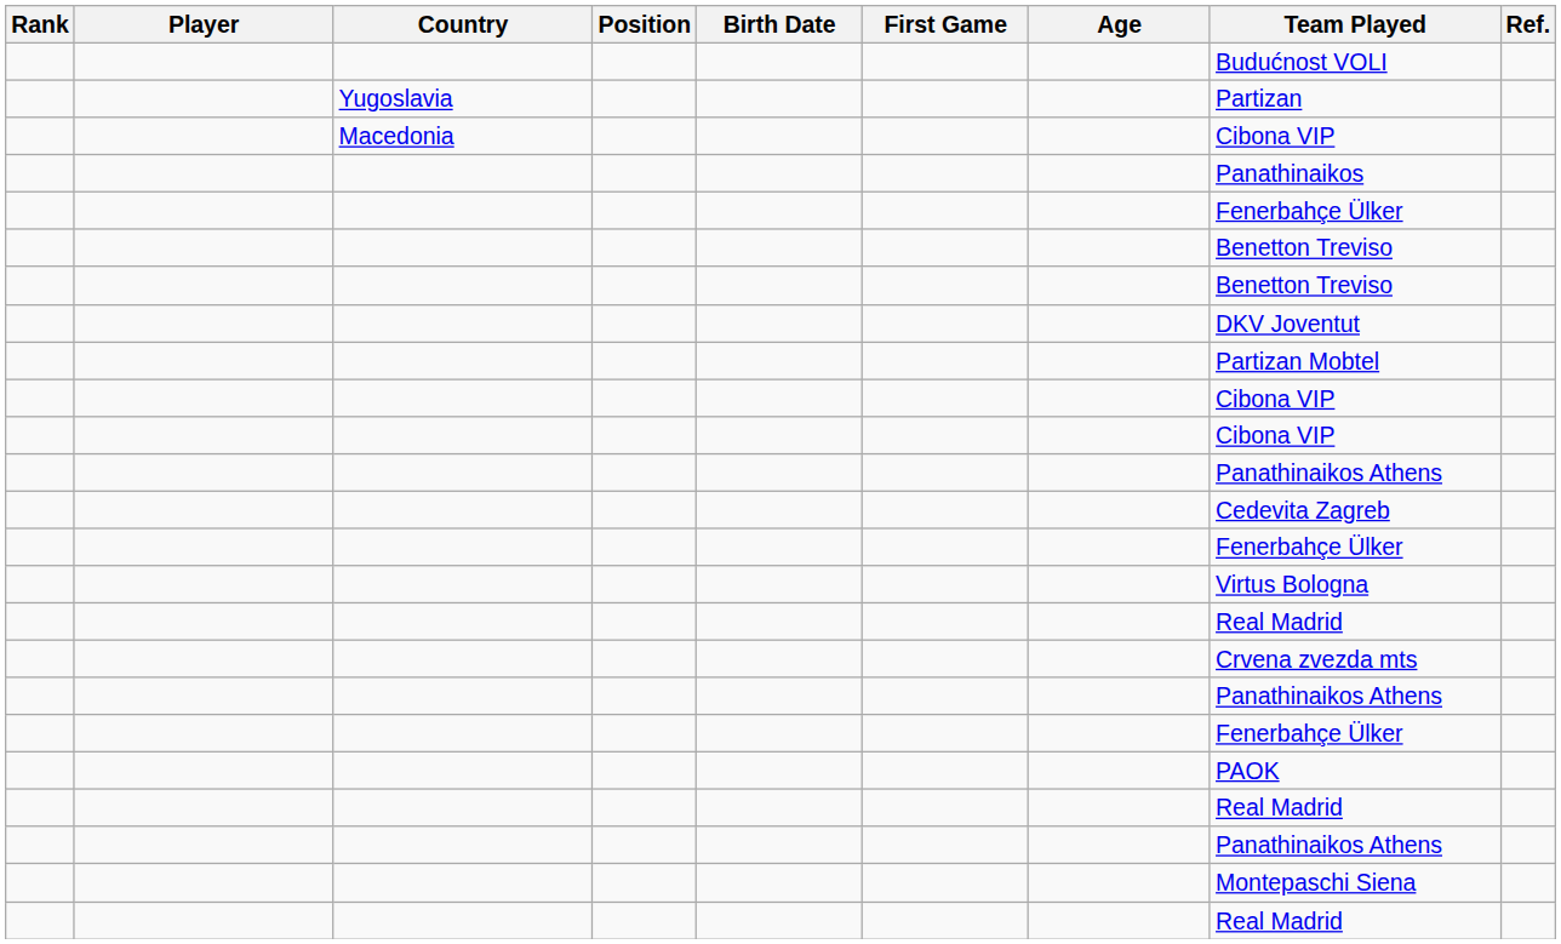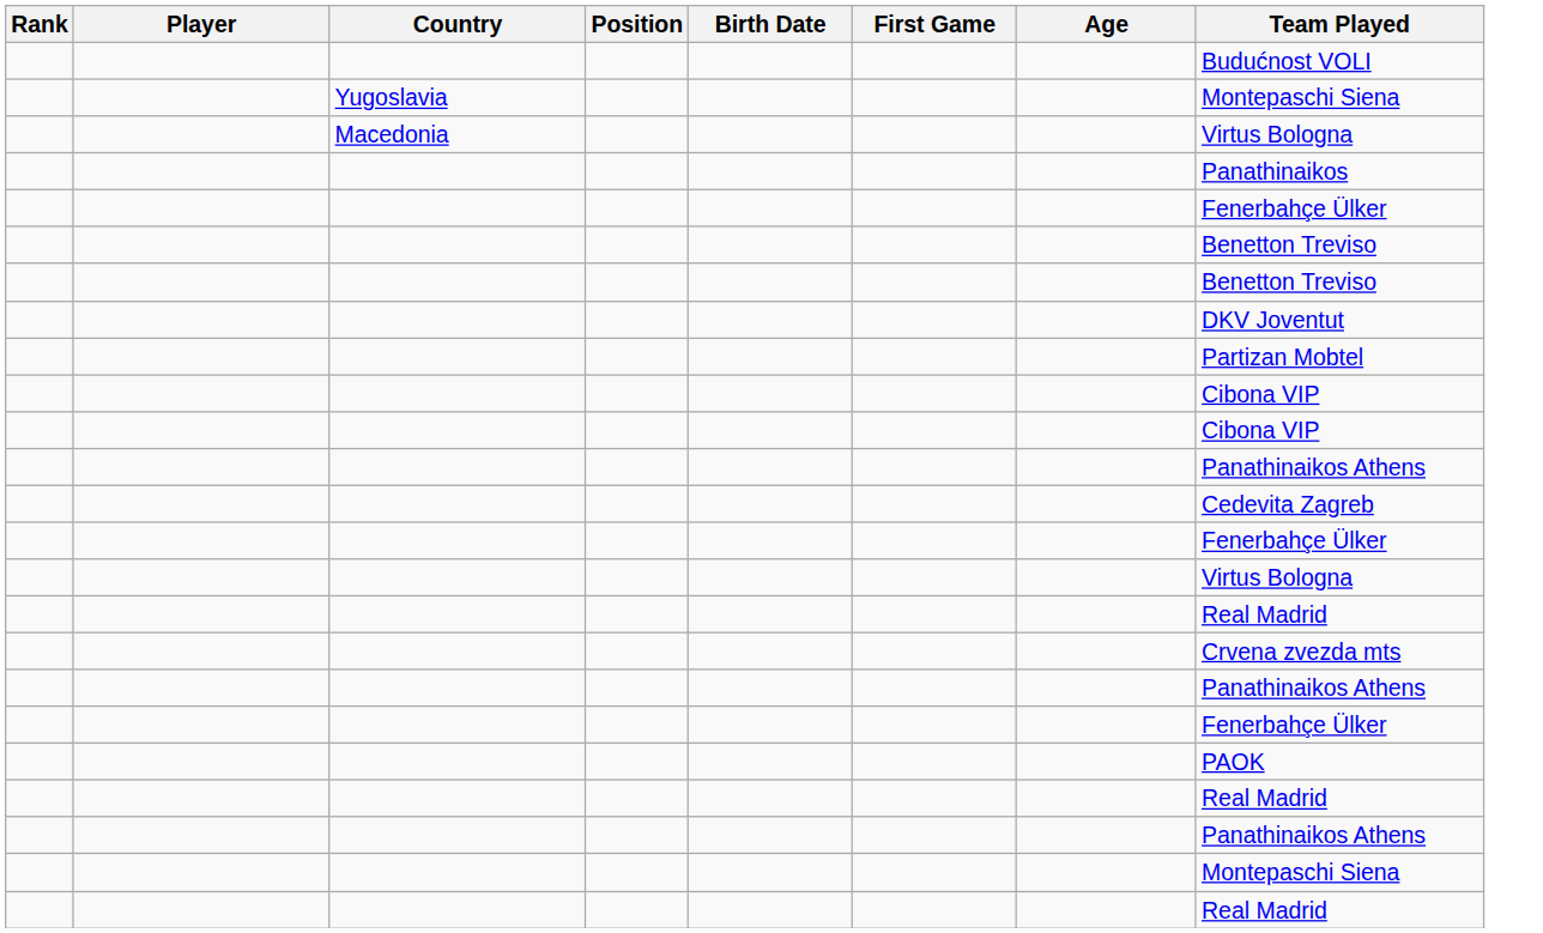 <table class="wikitable sortable" style="font-size:95%">
 <tr>
 <th width=20px>Rank</th>
 <th width=160px>Player</th>
 <th width=160px>Country</th>
 <th width=20px>Position</th>
 <th width=100px>Birth Date</th>
 <th width=100px>First Game</th>
 <th width=110px>Age</th>
 <th class=unsortable width=180px>Team Played</th>
-<th class=unsortable>Ref.</th>
 </tr>
 <tr>
 <td></td>
 <td></td>
 <td></td>
 <td></td>
 <td></td>
 <td></td>
 <td></td>
 <td> <a href='#'>Budućnost VOLI</a></td>
-<td align="center"></td>
 </tr>
 <tr>
 <td></td>
 <td></td>
 <td> <a href='#'>Yugoslavia</a></td>
 <td></td>
 <td></td>
 <td></td>
 <td></td>
-<td> <a href='#'>Partizan</a></td>
-<td align="center"></td>
+<td> <a href='#'>Montepaschi Siena</a></td>
 </tr>
 <tr>
 <td></td>
 <td></td>
 <td> <a href='#'>Macedonia</a></td>
 <td></td>
 <td></td>
 <td></td>
 <td></td>
-<td> <a href='#'>Cibona VIP</a></td>
-<td align="center"></td>
+<td> <a href='#'>Virtus Bologna</a></td>
 </tr>
 <tr>
 <td></td>
 <td></td>
 <td></td>
 <td></td>
 <td></td>
 <td></td>
 <td></td>
 <td> <a href='#'>Panathinaikos</a></td>
-<td align="center"></td>
 </tr>
 <tr>
 <td></td>
 <td></td>
 <td></td>
 <td></td>
 <td></td>
 <td></td>
 <td></td>
 <td> <a href='#'>Fenerbahçe Ülker</a></td>
-<td align="center"></td>
 </tr>
 <tr>
 <td></td>
 <td></td>
 <td></td>
 <td></td>
 <td></td>
 <td></td>
 <td></td>
 <td> <a href='#'>Benetton Treviso</a></td>
-<td align="center"></td>
 </tr>
 <tr>
 <td></td>
 <td></td>
 <td></td>
 <td></td>
 <td></td>
 <td></td>
 <td></td>
 <td> <a href='#'>Benetton Treviso</a></td>
-<td align="center"></td>
 </tr>
 <tr>
 <td></td>
 <td></td>
 <td></td>
 <td></td>
 <td></td>
 <td></td>
 <td></td>
 <td> <a href='#'>DKV Joventut</a></td>
-<td align="center"></td>
 </tr>
 <tr>
 <td></td>
 <td></td>
 <td></td>
 <td></td>
 <td></td>
 <td></td>
 <td></td>
 <td> <a href='#'>Partizan Mobtel</a></td>
-<td align="center"></td>
 </tr>
 <tr>
 <td></td>
 <td></td>
 <td></td>
 <td></td>
 <td></td>
 <td></td>
 <td></td>
 <td> <a href='#'>Cibona VIP</a></td>
-<td align="center"></td>
 </tr>
 <tr>
 <td></td>
 <td></td>
 <td></td>
 <td></td>
 <td></td>
 <td></td>
 <td></td>
 <td> <a href='#'>Cibona VIP</a></td>
-<td align="center"></td>
 </tr>
 <tr>
 <td></td>
 <td></td>
 <td></td>
 <td></td>
 <td></td>
 <td></td>
 <td></td>
 <td> <a href='#'>Panathinaikos Athens</a></td>
-<td align="center"></td>
 </tr>
 <tr>
 <td></td>
 <td></td>
 <td></td>
 <td></td>
 <td></td>
 <td></td>
 <td></td>
 <td> <a href='#'>Cedevita Zagreb</a></td>
-<td align="center"></td>
 </tr>
 <tr>
 <td></td>
 <td></td>
 <td></td>
 <td></td>
 <td></td>
 <td></td>
 <td></td>
 <td> <a href='#'>Fenerbahçe Ülker</a></td>
-<td align="center"></td>
 </tr>
 <tr>
 <td></td>
 <td></td>
 <td></td>
 <td></td>
 <td></td>
 <td></td>
 <td></td>
 <td> <a href='#'>Virtus Bologna</a></td>
-<td align="center"></td>
 </tr>
 <tr>
 <td></td>
 <td></td>
 <td></td>
 <td></td>
 <td></td>
 <td></td>
 <td></td>
 <td> <a href='#'>Real Madrid</a></td>
-<td align="center"></td>
 </tr>
 <tr>
 <td></td>
 <td></td>
 <td></td>
 <td></td>
 <td></td>
 <td></td>
 <td></td>
 <td> <a href='#'>Crvena zvezda mts</a></td>
-<td align="center"></td>
 </tr>
 <tr>
 <td></td>
 <td></td>
 <td></td>
 <td></td>
 <td></td>
 <td></td>
 <td></td>
 <td> <a href='#'>Panathinaikos Athens</a></td>
-<td align="center"></td>
 </tr>
 <tr>
 <td></td>
 <td></td>
 <td></td>
 <td></td>
 <td></td>
 <td></td>
 <td></td>
 <td> <a href='#'>Fenerbahçe Ülker</a></td>
-<td align="center"></td>
 </tr>
 <tr>
 <td></td>
 <td></td>
 <td></td>
 <td></td>
 <td></td>
 <td></td>
 <td></td>
 <td> <a href='#'>PAOK</a></td>
-<td align="center"></td>
 </tr>
 <tr>
 <td></td>
 <td></td>
 <td></td>
 <td></td>
 <td></td>
 <td></td>
 <td></td>
 <td> <a href='#'>Real Madrid</a></td>
-<td align="center"></td>
 </tr>
 <tr>
 <td></td>
 <td></td>
 <td></td>
 <td></td>
 <td></td>
 <td></td>
 <td></td>
 <td> <a href='#'>Panathinaikos Athens</a></td>
-<td align="center"></td>
 </tr>
 <tr>
 <td></td>
 <td></td>
 <td></td>
 <td></td>
 <td></td>
 <td></td>
 <td></td>
 <td> <a href='#'>Montepaschi Siena</a></td>
-<td align="center"></td>
 </tr>
 <tr>
 <td></td>
 <td></td>
 <td></td>
 <td></td>
 <td></td>
 <td></td>
 <td></td>
 <td> <a href='#'>Real Madrid</a></td>
-<td align="center"></td>
 </tr>
 </table>
